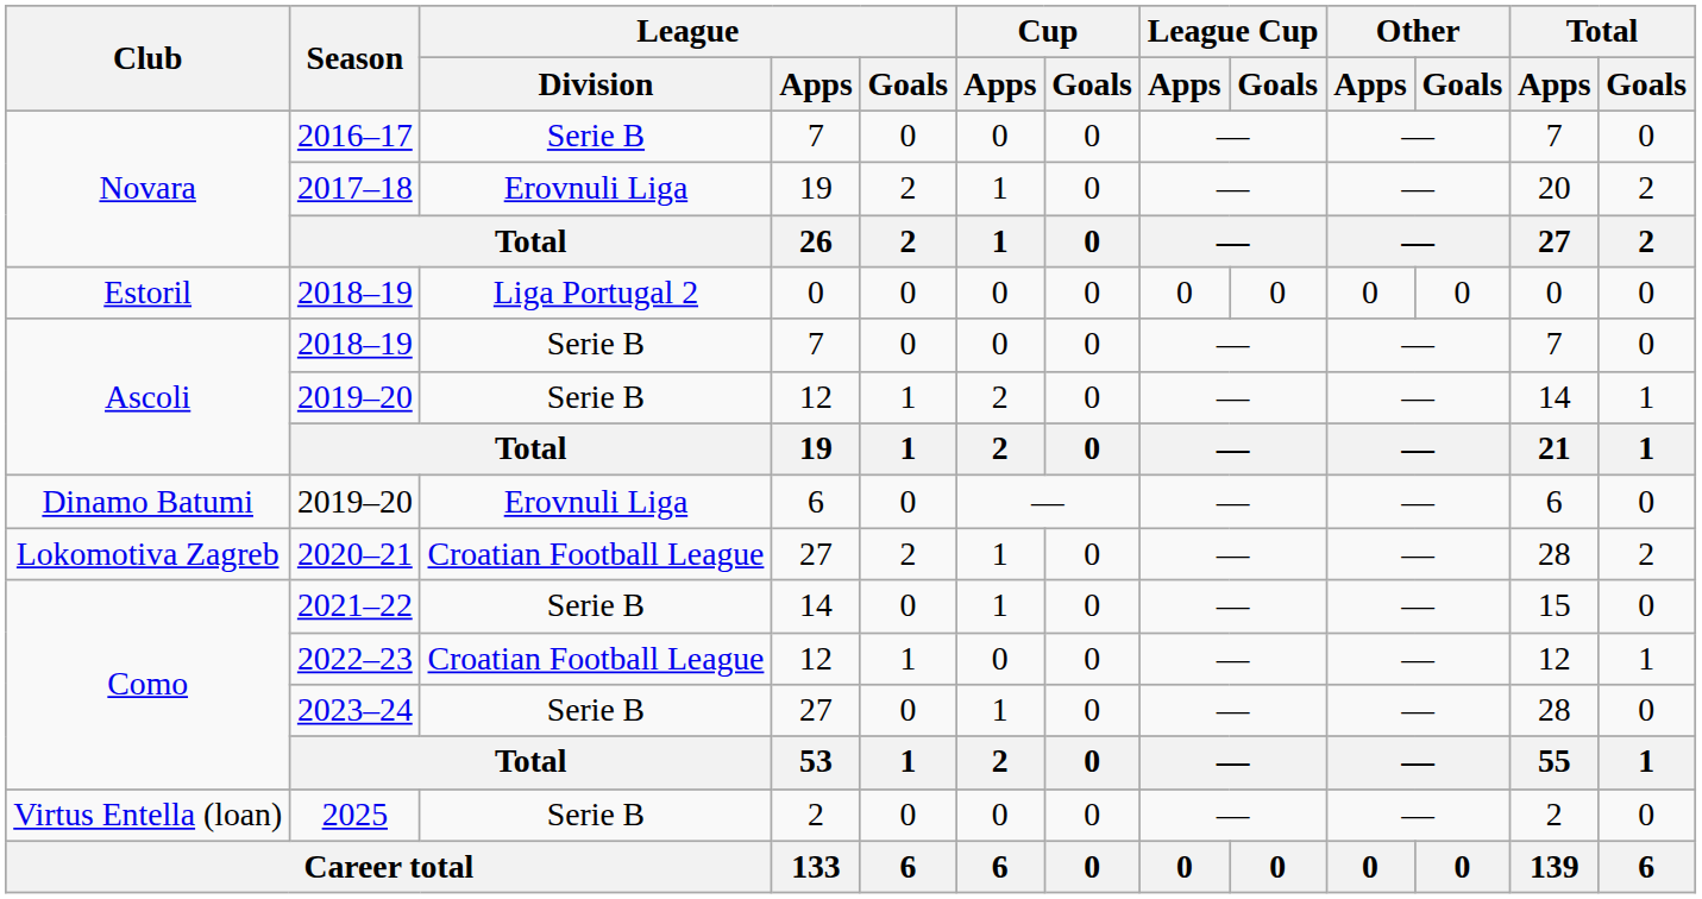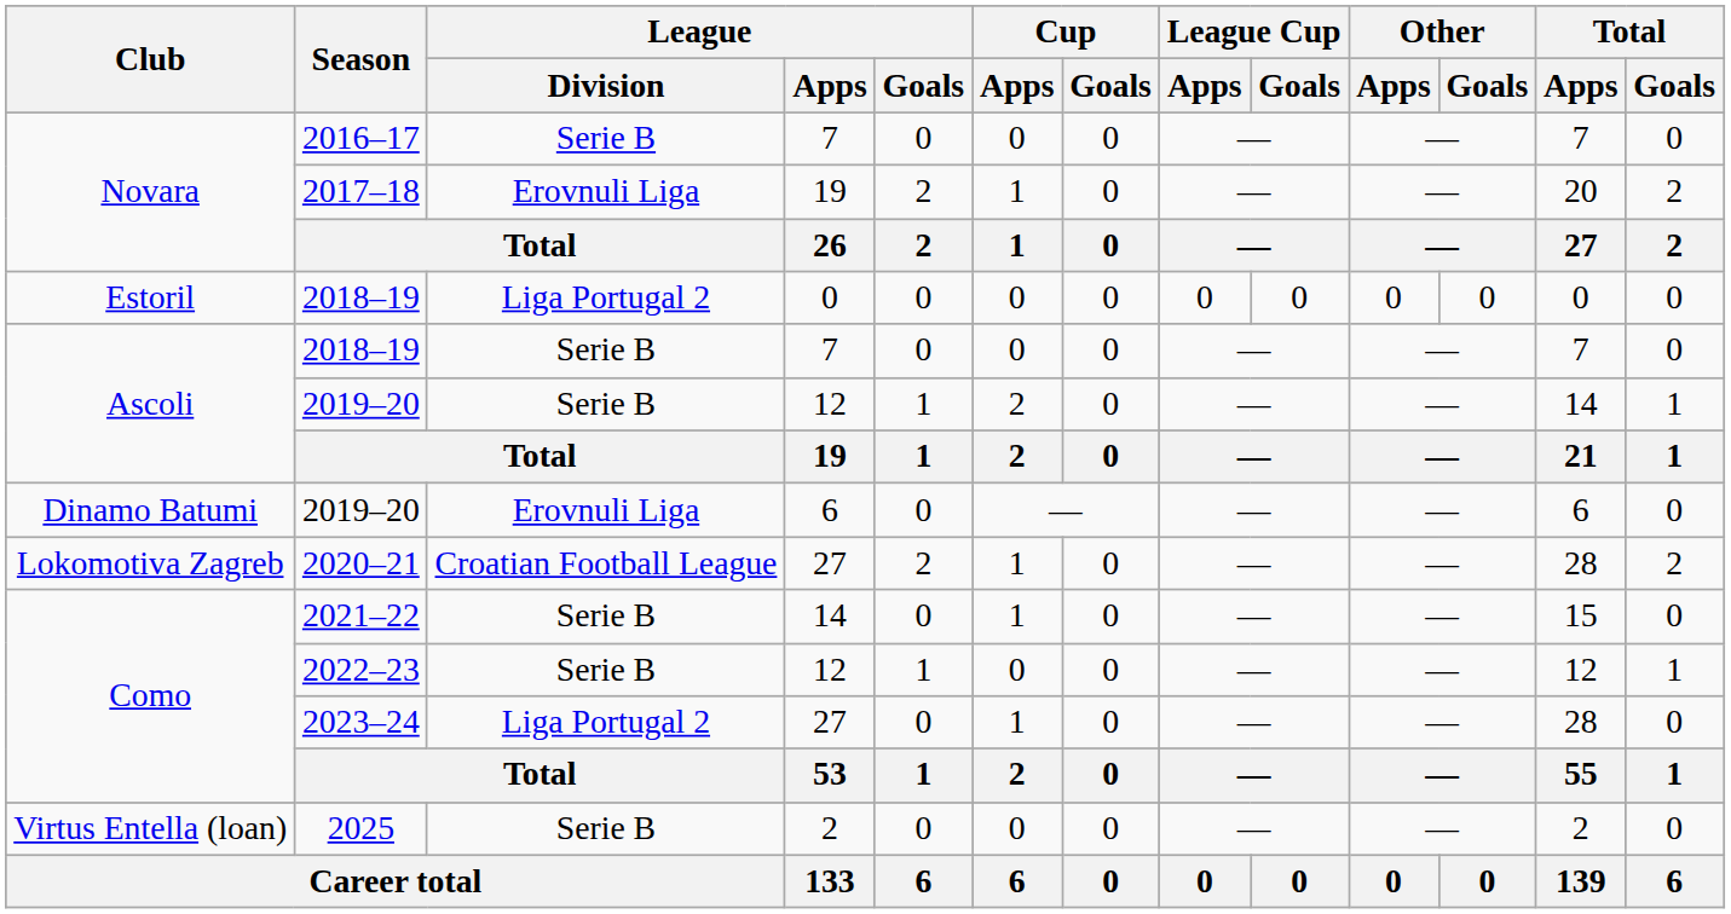 <table class="wikitable" style="text-align:center">
 <tr>
 <th rowspan="2">Club</th>
 <th rowspan="2">Season</th>
 <th colspan="3">League</th>
 <th colspan="2">Cup</th>
 <th colspan="2">League Cup</th>
 <th colspan="2">Other</th>
 <th colspan="2">Total</th>
 </tr>
 <tr>
 <th>Division</th>
 <th>Apps</th>
 <th>Goals</th>
 <th>Apps</th>
 <th>Goals</th>
 <th>Apps</th>
 <th>Goals</th>
 <th>Apps</th>
 <th>Goals</th>
 <th>Apps</th>
 <th>Goals</th>
 </tr>
 <tr>
 <td rowspan="3"><a href='#'>Novara</a></td>
 <td><a href='#'>2016–17</a></td>
 <td><a href='#'>Serie B</a></td>
 <td>7</td>
 <td>0</td>
 <td>0</td>
 <td>0</td>
 <td colspan="2">—</td>
 <td colspan="2">—</td>
 <td>7</td>
 <td>0</td>
 </tr>
 <tr>
 <td><a href='#'>2017–18</a></td>
 <td><a href='#'>Erovnuli Liga</a></td>
 <td>19</td>
 <td>2</td>
 <td>1</td>
 <td>0</td>
 <td colspan="2">—</td>
 <td colspan="2">—</td>
 <td>20</td>
 <td>2</td>
 </tr>
 <tr>
 <th colspan="2">Total</th>
 <th>26</th>
 <th>2</th>
 <th>1</th>
 <th>0</th>
 <th colspan="2">—</th>
 <th colspan="2">—</th>
 <th>27</th>
 <th>2</th>
 </tr>
 <tr>
 <td><a href='#'>Estoril</a></td>
 <td><a href='#'>2018–19</a></td>
 <td><a href='#'>Liga Portugal 2</a></td>
 <td>0</td>
 <td>0</td>
 <td>0</td>
 <td>0</td>
 <td>0</td>
 <td>0</td>
 <td>0</td>
 <td>0</td>
 <td>0</td>
 <td>0</td>
 </tr>
 <tr>
 <td rowspan="3"><a href='#'>Ascoli</a></td>
 <td><a href='#'>2018–19</a></td>
 <td>Serie B</td>
 <td>7</td>
 <td>0</td>
 <td>0</td>
 <td>0</td>
 <td colspan="2">—</td>
 <td colspan="2">—</td>
 <td>7</td>
 <td>0</td>
 </tr>
 <tr>
 <td><a href='#'>2019–20</a></td>
 <td>Serie B</td>
 <td>12</td>
 <td>1</td>
 <td>2</td>
 <td>0</td>
 <td colspan="2">—</td>
 <td colspan="2">—</td>
 <td>14</td>
 <td>1</td>
 </tr>
 <tr>
 <th colspan="2">Total</th>
 <th>19</th>
 <th>1</th>
 <th>2</th>
 <th>0</th>
 <th colspan="2">—</th>
 <th colspan="2">—</th>
 <th>21</th>
 <th>1</th>
 </tr>
 <tr>
 <td><a href='#'>Dinamo Batumi</a></td>
 <td>2019–20</td>
 <td><a href='#'>Erovnuli Liga</a></td>
 <td>6</td>
 <td>0</td>
 <td colspan="2">—</td>
 <td colspan="2">—</td>
 <td colspan="2">—</td>
 <td>6</td>
 <td>0</td>
 </tr>
 <tr>
 <td><a href='#'>Lokomotiva Zagreb</a></td>
 <td><a href='#'>2020–21</a></td>
 <td><a href='#'>Croatian Football League</a></td>
 <td>27</td>
 <td>2</td>
 <td>1</td>
 <td>0</td>
 <td colspan="2">—</td>
 <td colspan="2">—</td>
 <td>28</td>
 <td>2</td>
 </tr>
 <tr>
 <td rowspan="4"><a href='#'>Como</a></td>
 <td><a href='#'>2021–22</a></td>
 <td>Serie B</td>
 <td>14</td>
 <td>0</td>
 <td>1</td>
 <td>0</td>
 <td colspan="2">—</td>
 <td colspan="2">—</td>
 <td>15</td>
 <td>0</td>
 </tr>
 <tr>
 <td><a href='#'>2022–23</a></td>
-<td><a href='#'>Croatian Football League</a></td>
+<td>Serie B</td>
 <td>12</td>
 <td>1</td>
 <td>0</td>
 <td>0</td>
 <td colspan="2">—</td>
 <td colspan="2">—</td>
 <td>12</td>
 <td>1</td>
 </tr>
 <tr>
 <td><a href='#'>2023–24</a></td>
-<td>Serie B</td>
+<td><a href='#'>Liga Portugal 2</a></td>
 <td>27</td>
 <td>0</td>
 <td>1</td>
 <td>0</td>
 <td colspan="2">—</td>
 <td colspan="2">—</td>
 <td>28</td>
 <td>0</td>
 </tr>
 <tr>
 <th colspan="2">Total</th>
 <th>53</th>
 <th>1</th>
 <th>2</th>
 <th>0</th>
 <th colspan="2">—</th>
 <th colspan="2">—</th>
 <th>55</th>
 <th>1</th>
 </tr>
 <tr>
 <td><a href='#'>Virtus Entella</a> (loan)</td>
 <td><a href='#'>2025</a></td>
 <td>Serie B</td>
 <td>2</td>
 <td>0</td>
 <td>0</td>
 <td>0</td>
 <td colspan="2">—</td>
 <td colspan="2">—</td>
 <td>2</td>
 <td>0</td>
 </tr>
 <tr>
 <th colspan="3">Career total</th>
 <th>133</th>
 <th>6</th>
 <th>6</th>
 <th>0</th>
 <th>0</th>
 <th>0</th>
 <th>0</th>
 <th>0</th>
 <th>139</th>
 <th>6</th>
 </tr>
 </table>
